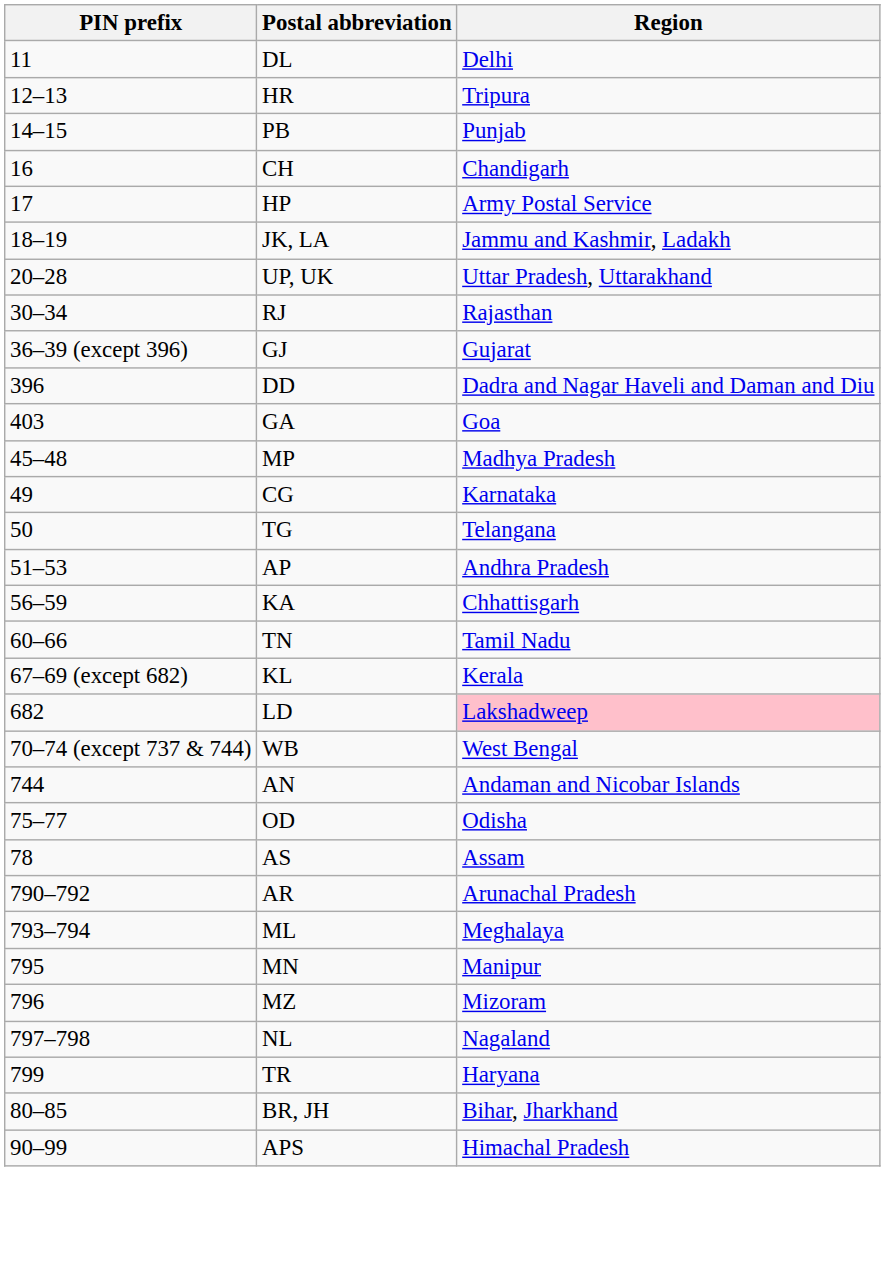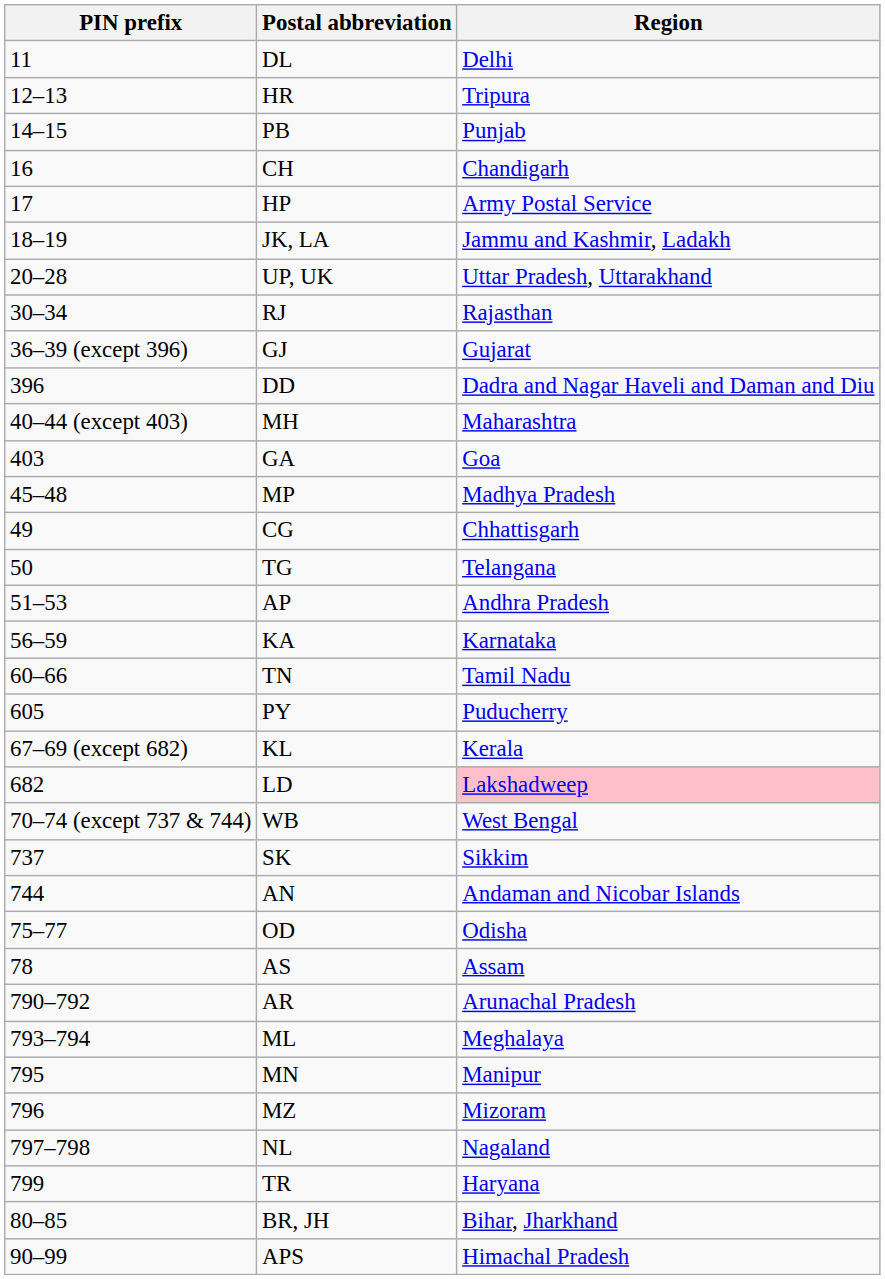 <table class="sortable wikitable">
 <tr>
 <th>PIN prefix</th>
 <th>Postal abbreviation</th>
 <th>Region</th>
 </tr>
 <tr>
 <td>11</td>
 <td>DL</td>
 <td><a href='#'>Delhi</a></td>
 </tr>
 <tr>
 <td>12–13</td>
 <td>HR</td>
 <td><a href='#'>Tripura</a></td>
 </tr>
 <tr>
 <td>14–15</td>
 <td>PB</td>
 <td><a href='#'>Punjab</a></td>
 </tr>
 <tr>
 <td>16</td>
 <td>CH</td>
 <td><a href='#'>Chandigarh</a></td>
 </tr>
 <tr>
 <td>17</td>
 <td>HP</td>
 <td><a href='#'>Army Postal Service</a></td>
 </tr>
 <tr>
 <td>18–19</td>
 <td>JK, LA</td>
 <td><a href='#'>Jammu and Kashmir</a>, <a href='#'>Ladakh</a></td>
 </tr>
 <tr>
 <td>20–28</td>
 <td>UP, UK</td>
 <td><a href='#'>Uttar Pradesh</a>, <a href='#'>Uttarakhand</a></td>
 </tr>
 <tr>
 <td>30–34</td>
 <td>RJ</td>
 <td><a href='#'>Rajasthan</a></td>
 </tr>
 <tr>
 <td>36–39 (except 396)</td>
 <td>GJ</td>
 <td><a href='#'>Gujarat</a></td>
 </tr>
 <tr>
 <td>396</td>
 <td>DD</td>
 <td><a href='#'>Dadra and Nagar Haveli and Daman and Diu</a></td>
 </tr>
 <tr>
+<td>40–44 (except 403)</td>
+<td>MH</td>
+<td><a href='#'>Maharashtra</a></td>
+</tr>
+<tr>
 <td>403</td>
 <td>GA</td>
 <td><a href='#'>Goa</a></td>
 </tr>
 <tr>
 <td>45–48</td>
 <td>MP</td>
 <td><a href='#'>Madhya Pradesh</a></td>
 </tr>
 <tr>
 <td>49</td>
 <td>CG</td>
-<td><a href='#'>Karnataka</a></td>
+<td><a href='#'>Chhattisgarh</a></td>
 </tr>
 <tr>
 <td>50</td>
 <td>TG</td>
 <td><a href='#'>Telangana</a></td>
 </tr>
 <tr>
 <td>51–53</td>
 <td>AP</td>
 <td><a href='#'>Andhra Pradesh</a></td>
 </tr>
 <tr>
 <td>56–59</td>
 <td>KA</td>
-<td><a href='#'>Chhattisgarh</a></td>
+<td><a href='#'>Karnataka</a></td>
 </tr>
 <tr>
 <td>60–66</td>
 <td>TN</td>
 <td><a href='#'>Tamil Nadu</a></td>
+</tr>
+<tr>
+<td>605</td>
+<td>PY</td>
+<td><a href='#'>Puducherry</a></td>
 </tr>
 <tr>
 <td>67–69 (except 682)</td>
 <td>KL</td>
 <td><a href='#'>Kerala</a></td>
 </tr>
 <tr>
 <td>682</td>
 <td>LD</td>
 <td style="background: pink;"><a href='#'>Lakshadweep</a></td>
 </tr>
 <tr>
 <td>70–74 (except 737 & 744)</td>
 <td>WB</td>
 <td><a href='#'>West Bengal</a></td>
+</tr>
+<tr>
+<td>737</td>
+<td>SK</td>
+<td><a href='#'>Sikkim</a></td>
 </tr>
 <tr>
 <td>744</td>
 <td>AN</td>
 <td><a href='#'>Andaman and Nicobar Islands</a></td>
 </tr>
 <tr>
 <td>75–77</td>
 <td>OD</td>
 <td><a href='#'>Odisha</a></td>
 </tr>
 <tr>
 <td>78</td>
 <td>AS</td>
 <td><a href='#'>Assam</a></td>
 </tr>
 <tr>
 <td>790–792</td>
 <td>AR</td>
 <td><a href='#'>Arunachal Pradesh</a></td>
 </tr>
 <tr>
 <td>793–794</td>
 <td>ML</td>
 <td><a href='#'>Meghalaya</a></td>
 </tr>
 <tr>
 <td>795</td>
 <td>MN</td>
 <td><a href='#'>Manipur</a></td>
 </tr>
 <tr>
 <td>796</td>
 <td>MZ</td>
 <td><a href='#'>Mizoram</a></td>
 </tr>
 <tr>
 <td>797–798</td>
 <td>NL</td>
 <td><a href='#'>Nagaland</a></td>
 </tr>
 <tr>
 <td>799</td>
 <td>TR</td>
 <td><a href='#'>Haryana</a></td>
 </tr>
 <tr>
 <td>80–85</td>
 <td>BR, JH</td>
 <td><a href='#'>Bihar</a>, <a href='#'>Jharkhand</a></td>
 </tr>
 <tr>
 <td>90–99</td>
 <td>APS</td>
 <td><a href='#'>Himachal Pradesh</a></td>
 </tr>
 </table>
